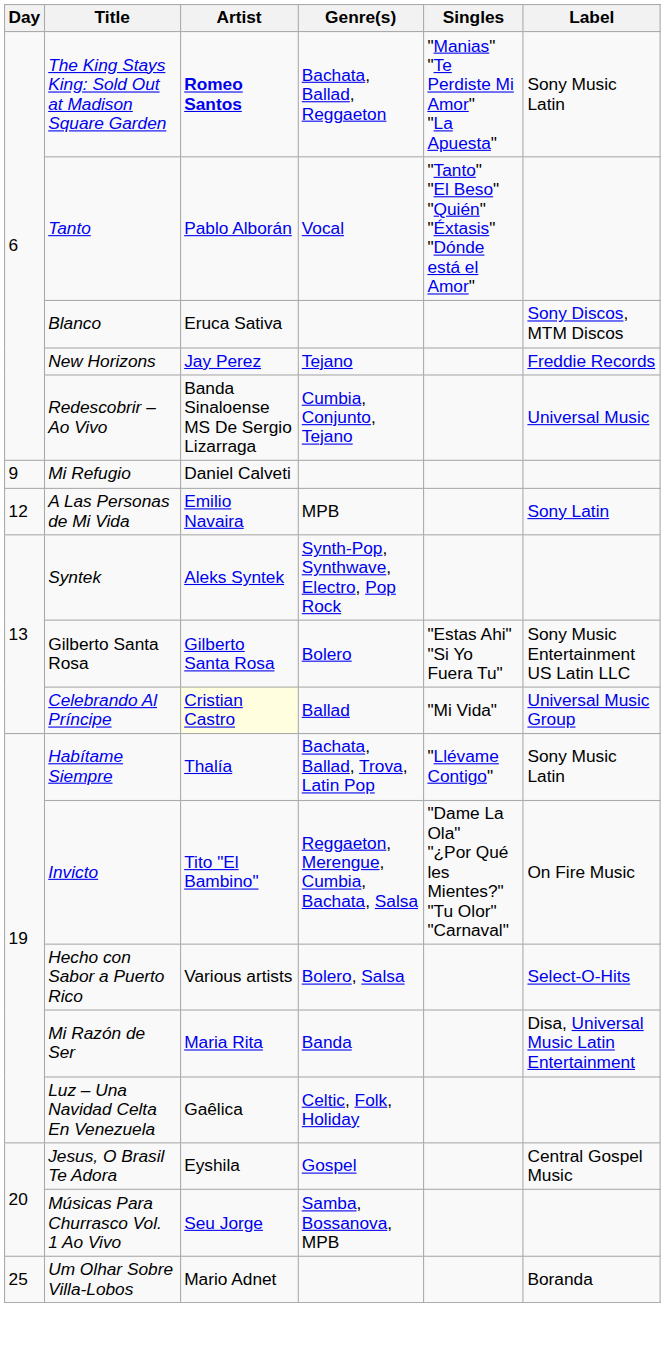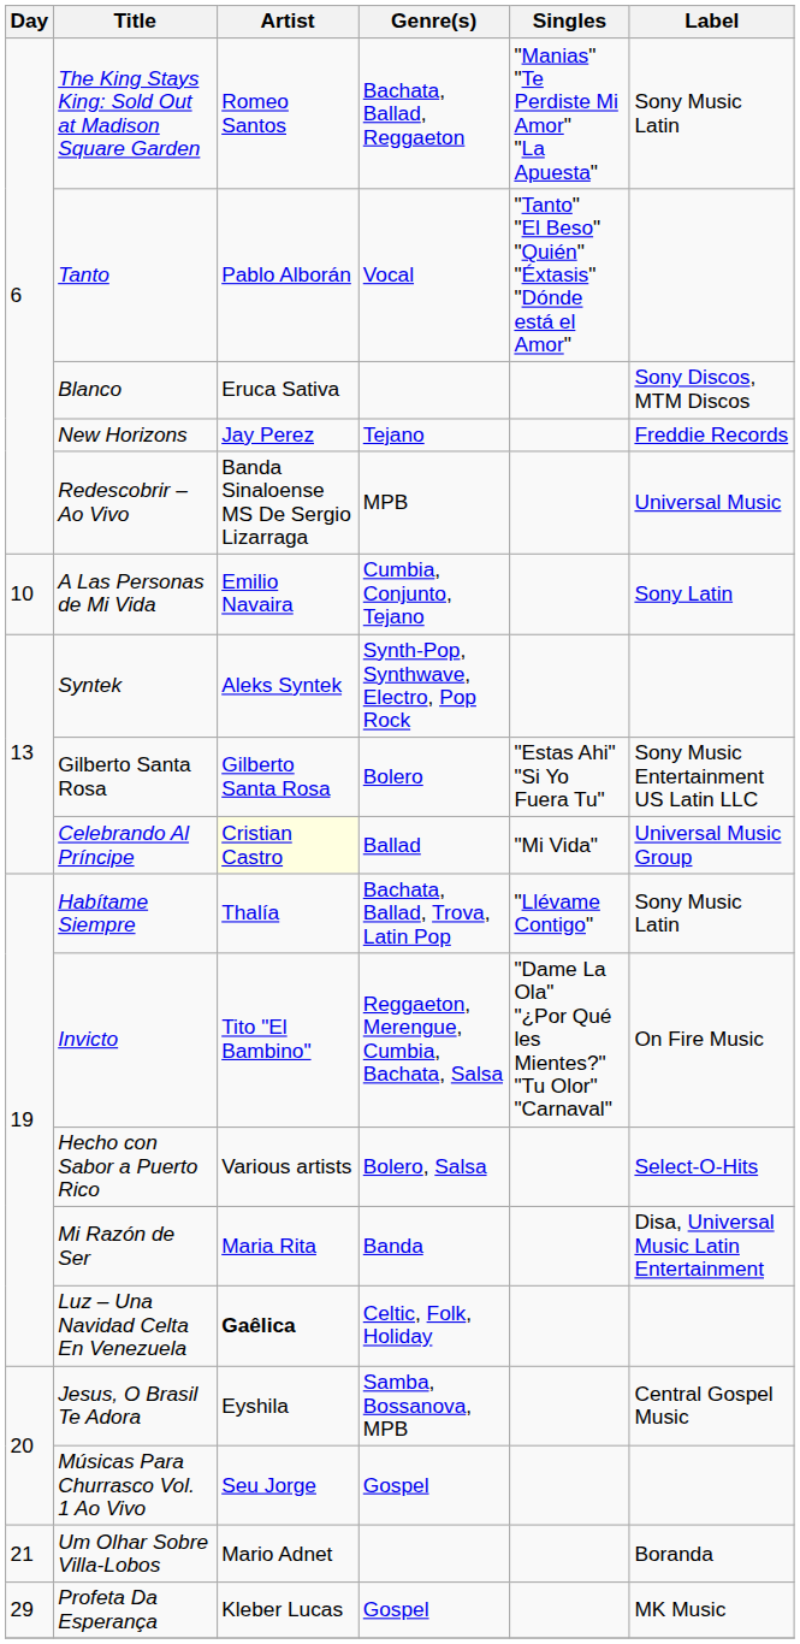 <table class="wikitable sortable" style="text-align: left;">
 <tr>
 <th>Day</th>
 <th>Title</th>
 <th>Artist</th>
 <th>Genre(s)</th>
 <th>Singles</th>
 <th>Label</th>
 </tr>
 <tr>
 <td rowspan="5">6</td>
 <td><em><a href='#'>The King Stays King: Sold Out at Madison Square Garden</a></em></td>
-<td><strong><a href='#'>Romeo Santos</a></strong></td>
+<td><a href='#'>Romeo Santos</a></td>
 <td><a href='#'>Bachata</a>, <a href='#'>Ballad</a>, <a href='#'>Reggaeton</a></td>
 <td>"<a href='#'>Manias</a>"<br>"<a href='#'>Te Perdiste Mi Amor</a>"<br>"<a href='#'>La Apuesta</a>"</td>
 <td>Sony Music Latin</td>
 </tr>
 <tr>
 <td><em><a href='#'>Tanto</a></em></td>
 <td><a href='#'>Pablo Alborán</a></td>
 <td><a href='#'>Vocal</a></td>
 <td>"<a href='#'>Tanto</a>"<br>"<a href='#'>El Beso</a>"<br>"<a href='#'>Quién</a>"<br>"<a href='#'>Éxtasis</a>"<br>"<a href='#'>Dónde está el Amor</a>"</td>
 <td></td>
 </tr>
 <tr>
 <td><em>Blanco</em></td>
 <td>Eruca Sativa</td>
 <td></td>
 <td></td>
 <td><a href='#'>Sony Discos</a>, MTM Discos</td>
 </tr>
 <tr>
 <td><em>New Horizons</em></td>
 <td><a href='#'>Jay Perez</a></td>
 <td><a href='#'>Tejano</a></td>
 <td></td>
 <td><a href='#'>Freddie Records</a></td>
 </tr>
 <tr>
 <td><em>Redescobrir – Ao Vivo</em></td>
 <td>Banda Sinaloense MS De Sergio Lizarraga</td>
-<td><a href='#'>Cumbia</a>, <a href='#'>Conjunto</a>, <a href='#'>Tejano</a></td>
+<td>MPB</td>
 <td></td>
 <td><a href='#'>Universal Music</a></td>
 </tr>
 <tr>
-<td rowspan="1">9</td>
-<td><em>Mi Refugio</em></td>
-<td>Daniel Calveti</td>
-<td></td>
-<td></td>
-<td></td>
-</tr>
-<tr>
-<td rowspan="1">12</td>
+<td rowspan="1">10</td>
 <td><em>A Las Personas de Mi Vida</em></td>
 <td><a href='#'>Emilio Navaira</a></td>
-<td>MPB</td>
+<td><a href='#'>Cumbia</a>, <a href='#'>Conjunto</a>, <a href='#'>Tejano</a></td>
 <td></td>
 <td><a href='#'>Sony Latin</a></td>
 </tr>
 <tr>
 <td rowspan="3">13</td>
 <td><em>Syntek</em></td>
 <td><a href='#'>Aleks Syntek</a></td>
 <td><a href='#'>Synth-Pop</a>, <a href='#'>Synthwave</a>, <a href='#'>Electro</a>, <a href='#'>Pop Rock</a></td>
 <td></td>
 <td></td>
 </tr>
 <tr>
 <td>Gilberto Santa Rosa</td>
 <td><a href='#'>Gilberto Santa Rosa</a></td>
 <td><a href='#'>Bolero</a></td>
 <td>"Estas Ahi"<br>"Si Yo Fuera Tu"</td>
 <td>Sony Music Entertainment US Latin LLC</td>
 </tr>
 <tr>
 <td><em><a href='#'>Celebrando Al Príncipe</a></em></td>
 <td style="background: lightyellow;"><a href='#'>Cristian Castro</a></td>
 <td><a href='#'>Ballad</a></td>
 <td>"Mi Vida"</td>
 <td><a href='#'>Universal Music Group</a></td>
 </tr>
 <tr>
 <td rowspan="5">19</td>
 <td><em><a href='#'>Habítame Siempre</a></em></td>
 <td><a href='#'>Thalía</a></td>
 <td><a href='#'>Bachata</a>, <a href='#'>Ballad</a>, <a href='#'>Trova</a>, <a href='#'>Latin Pop</a></td>
 <td>"<a href='#'>Llévame Contigo</a>"</td>
 <td>Sony Music Latin</td>
 </tr>
 <tr>
 <td><em><a href='#'>Invicto</a></em></td>
 <td><a href='#'>Tito "El Bambino"</a></td>
 <td><a href='#'>Reggaeton</a>, <a href='#'>Merengue</a>, <a href='#'>Cumbia</a>, <a href='#'>Bachata</a>, <a href='#'>Salsa</a></td>
 <td>"Dame La Ola"<br>"¿Por Qué les Mientes?"<br>"Tu Olor"<br>"Carnaval"</td>
 <td>On Fire Music</td>
 </tr>
 <tr>
 <td><em>Hecho con Sabor a Puerto Rico</em></td>
 <td>Various artists</td>
 <td><a href='#'>Bolero</a>, <a href='#'>Salsa</a></td>
 <td></td>
 <td><a href='#'>Select-O-Hits</a></td>
 </tr>
 <tr>
 <td><em>Mi Razón de Ser</em></td>
 <td><a href='#'>Maria Rita</a></td>
 <td><a href='#'>Banda</a></td>
 <td></td>
 <td>Disa, <a href='#'>Universal Music Latin Entertainment</a></td>
 </tr>
 <tr>
 <td><em>Luz – Una Navidad Celta En Venezuela</em></td>
-<td>Gaêlica</td>
+<td><strong>Gaêlica</strong></td>
 <td><a href='#'>Celtic</a>, <a href='#'>Folk</a>, <a href='#'>Holiday</a></td>
 <td></td>
 <td></td>
 </tr>
 <tr>
 <td rowspan="2">20</td>
 <td><em>Jesus, O Brasil Te Adora</em></td>
 <td>Eyshila</td>
-<td><a href='#'>Gospel</a></td>
+<td><a href='#'>Samba</a>, <a href='#'>Bossanova</a>, MPB</td>
 <td></td>
 <td>Central Gospel Music</td>
 </tr>
 <tr>
 <td><em>Músicas Para Churrasco Vol. 1 Ao Vivo</em></td>
 <td><a href='#'>Seu Jorge</a></td>
-<td><a href='#'>Samba</a>, <a href='#'>Bossanova</a>, MPB</td>
+<td><a href='#'>Gospel</a></td>
 <td></td>
 <td></td>
 </tr>
 <tr>
-<td rowspan="1">25</td>
+<td rowspan="1">21</td>
 <td><em>Um Olhar Sobre Villa-Lobos</em></td>
 <td>Mario Adnet</td>
 <td></td>
 <td></td>
 <td>Boranda</td>
 </tr>
 <tr>
+<td rowspan="1">29</td>
+<td><em>Profeta Da Esperança</em></td>
+<td>Kleber Lucas</td>
+<td><a href='#'>Gospel</a></td>
+<td></td>
+<td>MK Music</td>
+</tr>
+<tr>
 </tr>
 </table>
